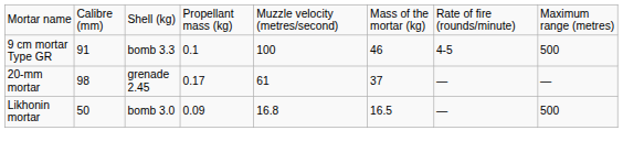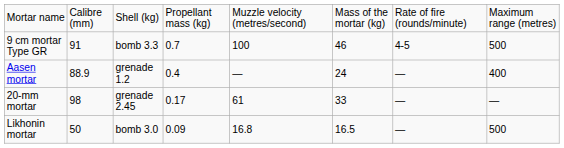 <table class="wikitable">
 <tr>
 <td>Mortar name</td>
 <td>Calibre (mm)</td>
 <td>Shell (kg)</td>
 <td>Propellant mass (kg)</td>
 <td>Muzzle velocity (metres/second)</td>
 <td>Mass of the mortar (kg)</td>
 <td>Rate of fire (rounds/minute)</td>
 <td>Maximum range (metres)</td>
 </tr>
 <tr>
 <td>9 cm mortar Type GR</td>
 <td>91</td>
 <td>bomb 3.3</td>
-<td>0.1</td>
+<td>0.7</td>
 <td>100</td>
 <td>46</td>
 <td>4-5</td>
 <td>500</td>
+</tr>
+<tr>
+<td><a href='#'>Aasen mortar</a></td>
+<td>88.9</td>
+<td>grenade 1.2</td>
+<td>0.4</td>
+<td>—</td>
+<td>24</td>
+<td>—</td>
+<td>400</td>
 </tr>
 <tr>
 <td>20-mm mortar</td>
 <td>98</td>
 <td>grenade 2.45</td>
 <td>0.17</td>
 <td>61</td>
-<td>37</td>
+<td>33</td>
 <td>—</td>
 <td>—</td>
 </tr>
 <tr>
 <td>Likhonin mortar</td>
 <td>50</td>
 <td>bomb 3.0</td>
 <td>0.09</td>
 <td>16.8</td>
 <td>16.5</td>
 <td>—</td>
 <td>500</td>
 </tr>
 </table>
